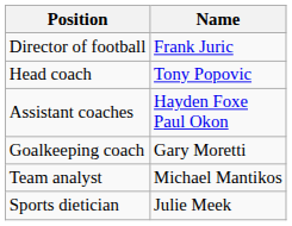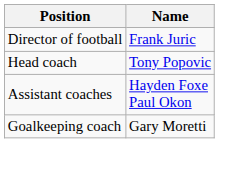 <table class="wikitable">
 <tr>
 <th>Position</th>
 <th>Name</th>
 </tr>
 <tr>
 <td>Director of football</td>
 <td> <a href='#'>Frank Juric</a></td>
 </tr>
 <tr>
 <td>Head coach</td>
 <td> <a href='#'>Tony Popovic</a></td>
 </tr>
 <tr>
 <td>Assistant coaches</td>
 <td> <a href='#'>Hayden Foxe</a> <br>  <a href='#'>Paul Okon</a></td>
 </tr>
 <tr>
 <td>Goalkeeping coach</td>
 <td> Gary Moretti</td>
 </tr>
-<tr>
-<td>Team analyst</td>
-<td> Michael Mantikos</td>
-</tr>
-<tr>
-<td>Sports dietician</td>
-<td> Julie Meek</td>
-</tr>
 </table>
